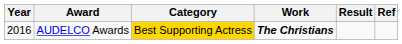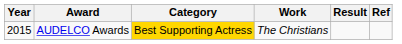 <table class="wikitable">
 <tr>
 <th>Year</th>
 <th>Award</th>
 <th>Category</th>
 <th>Work</th>
 <th>Result</th>
 <th>Ref</th>
 </tr>
 <tr>
-<td>2016</td>
+<td>2015</td>
 <td><a href='#'>AUDELCO</a> Awards</td>
 <td style="background: gold;">Best Supporting Actress</td>
-<td><strong><em>The Christians</em></strong></td>
+<td><em>The Christians</em></td>
 <td></td>
 <td></td>
 </tr>
 </table>
